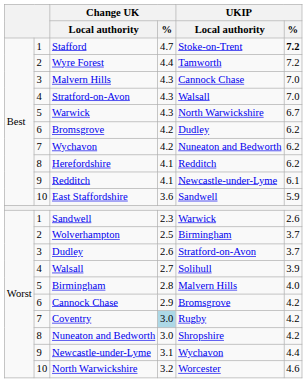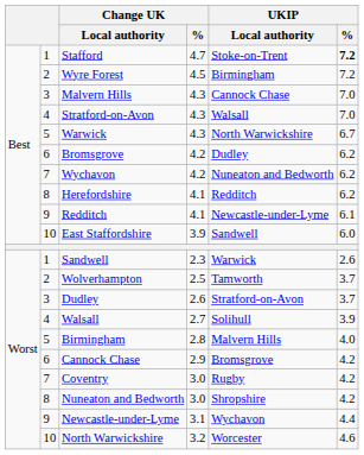 <table class="wikitable">
 <tr>
 <th colspan="2" rowspan="2"></th>
 <th colspan="2">Change UK</th>
 <th colspan="2">UKIP</th>
 </tr>
 <tr>
 <th style="text-align:center;">Local authority</th>
 <th style="text-align:center;">%</th>
 <th>Local authority</th>
 <th>%</th>
 </tr>
 <tr>
 <td rowspan="10">Best</td>
 <td>1</td>
 <td><a href='#'>Stafford</a></td>
 <td>4.7</td>
 <td><a href='#'>Stoke-on-Trent</a></td>
 <td><strong>7.2</strong></td>
 </tr>
 <tr>
 <td>2</td>
 <td><a href='#'>Wyre Forest</a></td>
-<td>4.4</td>
-<td><a href='#'>Tamworth</a></td>
+<td>4.5</td>
+<td><a href='#'>Birmingham</a></td>
 <td>7.2</td>
 </tr>
 <tr>
 <td>3</td>
 <td><a href='#'>Malvern Hills</a></td>
 <td>4.3</td>
 <td><a href='#'>Cannock Chase</a></td>
 <td>7.0</td>
 </tr>
 <tr>
 <td>4</td>
 <td><a href='#'>Stratford-on-Avon</a></td>
 <td>4.3</td>
 <td><a href='#'>Walsall</a></td>
 <td>7.0</td>
 </tr>
 <tr>
 <td>5</td>
 <td><a href='#'>Warwick</a></td>
 <td>4.3</td>
 <td><a href='#'>North Warwickshire</a></td>
 <td>6.7</td>
 </tr>
 <tr>
 <td>6</td>
 <td><a href='#'>Bromsgrove</a></td>
 <td>4.2</td>
 <td><a href='#'>Dudley</a></td>
 <td>6.2</td>
 </tr>
 <tr>
 <td>7</td>
 <td><a href='#'>Wychavon</a></td>
 <td>4.2</td>
 <td><a href='#'>Nuneaton and Bedworth</a></td>
 <td>6.2</td>
 </tr>
 <tr>
 <td>8</td>
 <td><a href='#'>Herefordshire</a></td>
 <td>4.1</td>
 <td><a href='#'>Redditch</a></td>
 <td>6.2</td>
 </tr>
 <tr>
 <td>9</td>
 <td><a href='#'>Redditch</a></td>
 <td>4.1</td>
 <td><a href='#'>Newcastle-under-Lyme</a></td>
 <td>6.1</td>
 </tr>
 <tr>
 <td>10</td>
 <td><a href='#'>East Staffordshire</a></td>
-<td>3.6</td>
+<td>3.9</td>
 <td><a href='#'>Sandwell</a></td>
-<td>5.9</td>
+<td>6.0</td>
 </tr>
 <tr>
 <th colspan="8"></th>
 </tr>
 <tr>
 <td rowspan="10">Worst</td>
 <td>1</td>
 <td><a href='#'>Sandwell</a></td>
 <td>2.3</td>
 <td><a href='#'>Warwick</a></td>
 <td>2.6</td>
 </tr>
 <tr>
 <td>2</td>
 <td><a href='#'>Wolverhampton</a></td>
 <td>2.5</td>
-<td><a href='#'>Birmingham</a></td>
+<td><a href='#'>Tamworth</a></td>
 <td>3.7</td>
 </tr>
 <tr>
 <td>3</td>
 <td><a href='#'>Dudley</a></td>
 <td>2.6</td>
 <td><a href='#'>Stratford-on-Avon</a></td>
 <td>3.7</td>
 </tr>
 <tr>
 <td>4</td>
 <td><a href='#'>Walsall</a></td>
 <td>2.7</td>
 <td><a href='#'>Solihull</a></td>
 <td>3.9</td>
 </tr>
 <tr>
 <td>5</td>
 <td><a href='#'>Birmingham</a></td>
 <td>2.8</td>
 <td><a href='#'>Malvern Hills</a></td>
 <td>4.0</td>
 </tr>
 <tr>
 <td>6</td>
 <td><a href='#'>Cannock Chase</a></td>
 <td>2.9</td>
 <td><a href='#'>Bromsgrove</a></td>
 <td>4.2</td>
 </tr>
 <tr>
 <td>7</td>
 <td><a href='#'>Coventry</a></td>
-<td style="background: lightblue;">3.0</td>
+<td>3.0</td>
 <td><a href='#'>Rugby</a></td>
 <td>4.2</td>
 </tr>
 <tr>
 <td>8</td>
 <td><a href='#'>Nuneaton and Bedworth</a></td>
 <td>3.0</td>
 <td><a href='#'>Shropshire</a></td>
 <td>4.2</td>
 </tr>
 <tr>
 <td>9</td>
 <td><a href='#'>Newcastle-under-Lyme</a></td>
 <td>3.1</td>
 <td><a href='#'>Wychavon</a></td>
 <td>4.4</td>
 </tr>
 <tr>
 <td>10</td>
 <td><a href='#'>North Warwickshire</a></td>
 <td>3.2</td>
 <td><a href='#'>Worcester</a></td>
 <td>4.6</td>
 </tr>
 </table>
